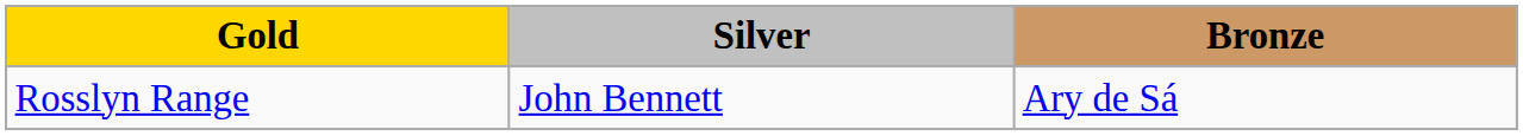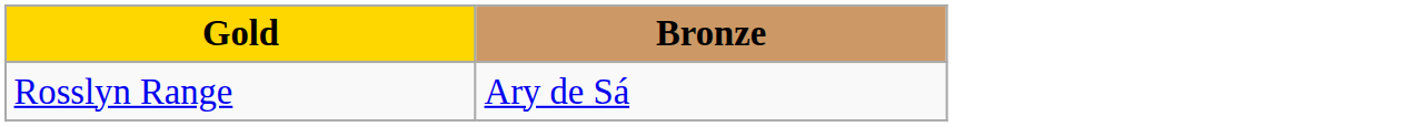 <table class="wikitable" style="text-align:left">
 <tr align="center">
 <td width=200 bgcolor=gold><strong>Gold</strong></td>
-<td width=200 bgcolor=silver><strong>Silver</strong></td>
 <td width=200 bgcolor=CC9966><strong>Bronze</strong></td>
 </tr>
 <tr>
 <td><a href='#'>Rosslyn Range</a><br><em></em></td>
-<td><a href='#'>John Bennett</a><br><em></em></td>
 <td><a href='#'>Ary de Sá</a><br><em></em></td>
 </tr>
 </table>
